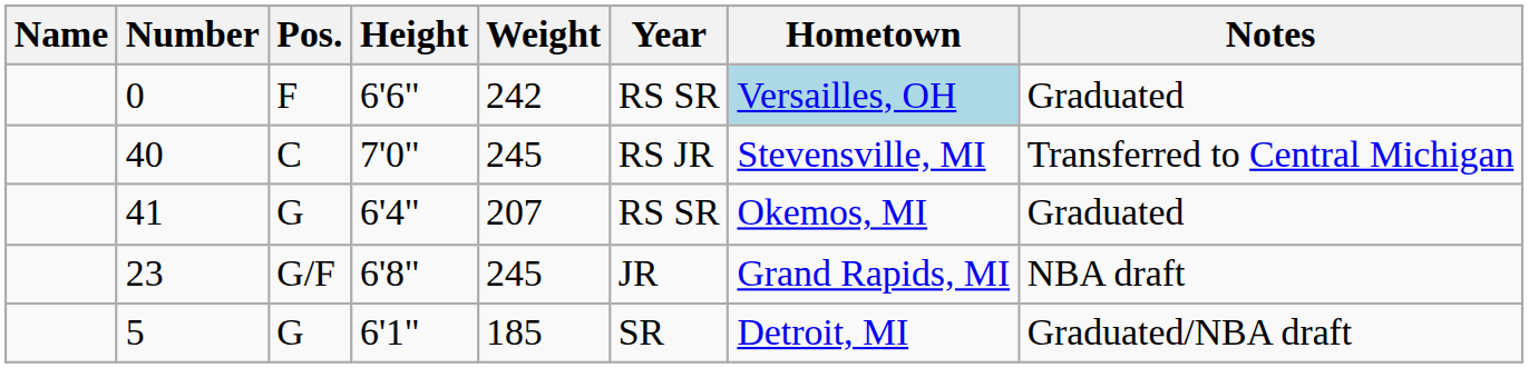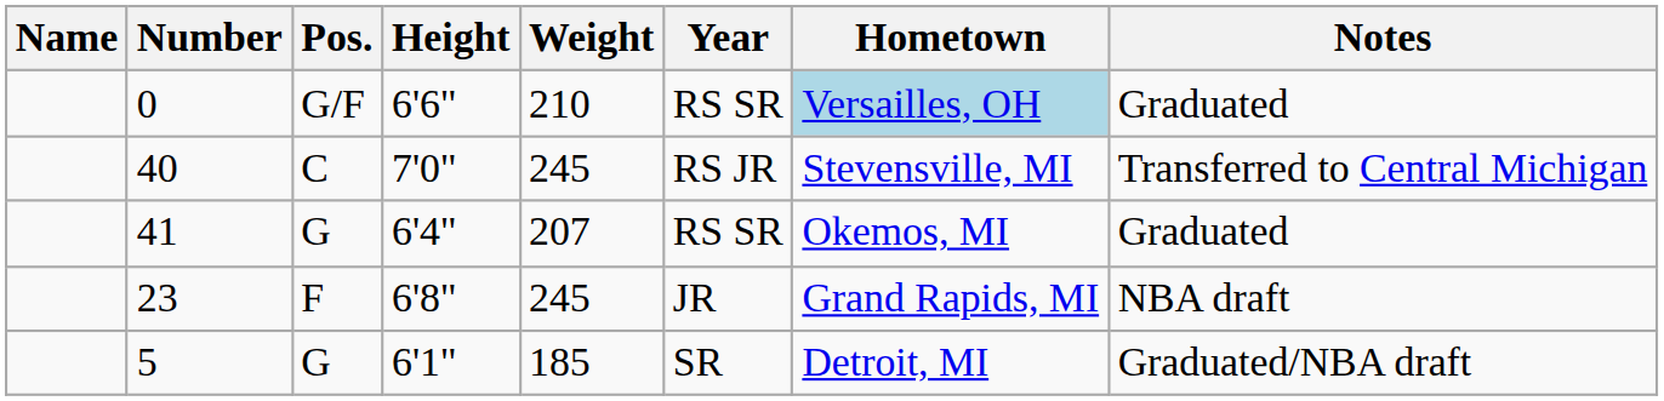 <table class="wikitable sortable" border="1">
 <tr>
 <th>Name</th>
 <th>Number</th>
 <th>Pos.</th>
 <th>Height</th>
 <th>Weight</th>
 <th>Year</th>
 <th>Hometown</th>
 <th class="unsortable">Notes</th>
 </tr>
 <tr>
 <td></td>
 <td>0</td>
-<td>F</td>
+<td>G/F</td>
 <td>6'6"</td>
-<td>242</td>
+<td>210</td>
 <td>RS SR</td>
 <td style="background: lightblue;"><a href='#'>Versailles, OH</a></td>
 <td>Graduated</td>
 </tr>
 <tr>
 <td></td>
 <td>40</td>
 <td>C</td>
 <td>7'0"</td>
 <td>245</td>
 <td>RS JR</td>
 <td><a href='#'>Stevensville, MI</a></td>
 <td>Transferred to <a href='#'>Central Michigan</a></td>
 </tr>
 <tr>
 <td></td>
 <td>41</td>
 <td>G</td>
 <td>6'4"</td>
 <td>207</td>
 <td>RS SR</td>
 <td><a href='#'>Okemos, MI</a></td>
 <td>Graduated</td>
 </tr>
 <tr>
 <td></td>
 <td>23</td>
-<td>G/F</td>
+<td>F</td>
 <td>6'8"</td>
 <td>245</td>
 <td>JR</td>
 <td><a href='#'>Grand Rapids, MI</a></td>
 <td>NBA draft</td>
 </tr>
 <tr>
 <td></td>
 <td>5</td>
 <td>G</td>
 <td>6'1"</td>
 <td>185</td>
 <td>SR</td>
 <td><a href='#'>Detroit, MI</a></td>
 <td>Graduated/NBA draft</td>
 </tr>
 </table>
